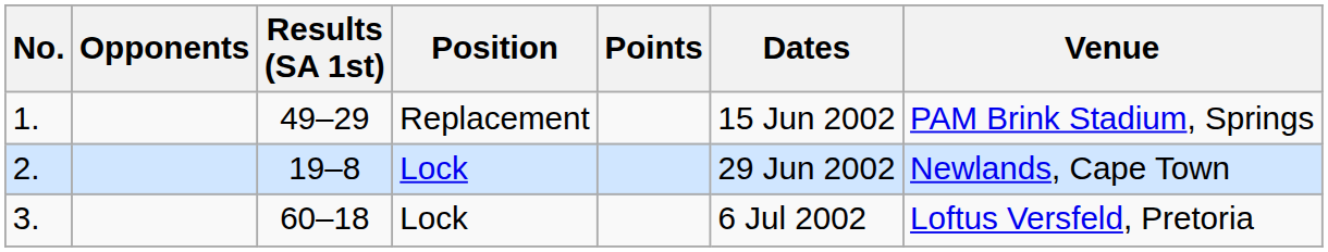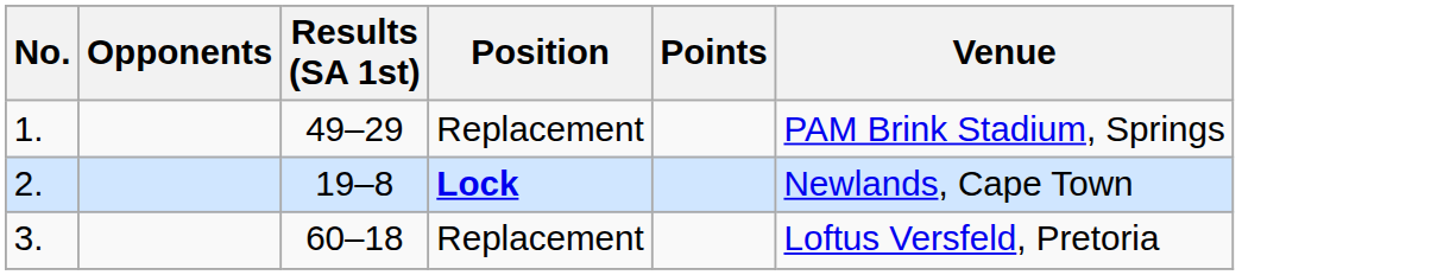 <table class="wikitable sortable">
 <tr>
 <th>No.</th>
 <th>Opponents</th>
 <th>Results<br>(SA 1st)</th>
 <th>Position</th>
 <th>Points</th>
-<th>Dates</th>
 <th>Venue</th>
 </tr>
 <tr>
 <td>1.</td>
 <td></td>
 <td align="center">49–29</td>
 <td>Replacement</td>
 <td></td>
-<td>15 Jun 2002</td>
 <td><a href='#'>PAM Brink Stadium</a>, Springs</td>
 </tr>
 <tr style="background: #D0E6FF;">
 <td>2.</td>
 <td></td>
 <td align="center">19–8</td>
-<td><a href='#'>Lock</a></td>
+<td><strong><a href='#'>Lock</a></strong></td>
 <td></td>
-<td>29 Jun 2002</td>
 <td><a href='#'>Newlands</a>, Cape Town</td>
 </tr>
 <tr>
 <td>3.</td>
 <td></td>
 <td align="center">60–18</td>
-<td>Lock</td>
+<td>Replacement</td>
 <td></td>
-<td>6 Jul 2002</td>
 <td><a href='#'>Loftus Versfeld</a>, Pretoria</td>
 </tr>
 </table>
